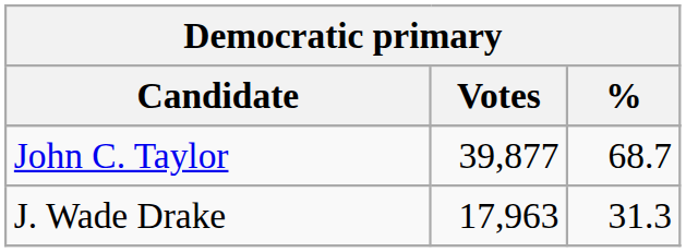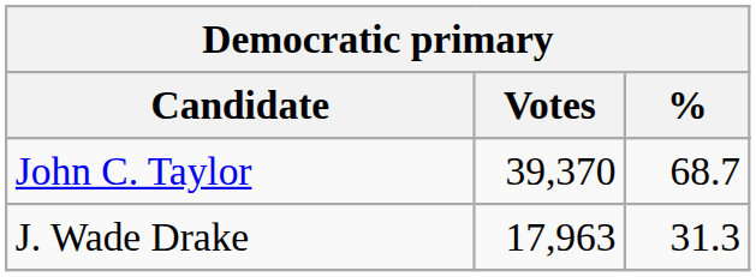 <table class="wikitable" align="left" style="margin: 1em 1em 1em 0; font-size: 95%;">
 <tr>
 <th colspan="3">Democratic primary</th>
 </tr>
 <tr>
 <th colspan="1" style="width: 170px">Candidate</th>
 <th style="width: 50px">Votes</th>
 <th style="width: 40px">%</th>
 </tr>
 <tr>
 </tr>
 <tr>
 <td><a href='#'>John C. Taylor</a></td>
-<td align="right">39,877</td>
+<td align="right">39,370</td>
 <td align="right">68.7</td>
 </tr>
 <tr>
 <td>J. Wade Drake</td>
 <td align="right">17,963</td>
 <td align="right">31.3</td>
 </tr>
 <tr>
 </tr>
 </table>
